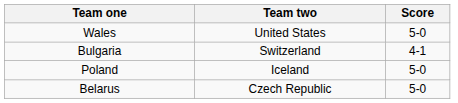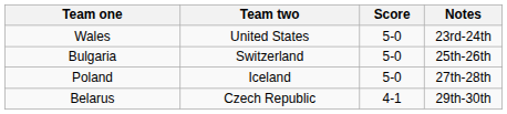 <table class="wikitable" style="text-align: center">
 <tr>
 <th width=250>Team one</th>
 <th width=250>Team two</th>
 <th width=80>Score</th>
+<th width=100>Notes</th>
 </tr>
 <tr>
 <td> Wales</td>
 <td> United States</td>
 <td>5-0</td>
+<td>23rd-24th</td>
 </tr>
 <tr>
 <td> Bulgaria</td>
 <td> Switzerland</td>
-<td>4-1</td>
+<td>5-0</td>
+<td>25th-26th</td>
 </tr>
 <tr>
 <td> Poland</td>
 <td> Iceland</td>
 <td>5-0</td>
+<td>27th-28th</td>
 </tr>
 <tr>
 <td> Belarus</td>
 <td> Czech Republic</td>
-<td>5-0</td>
+<td>4-1</td>
+<td>29th-30th</td>
 </tr>
 </table>
